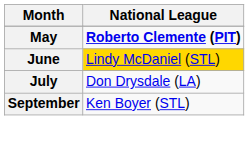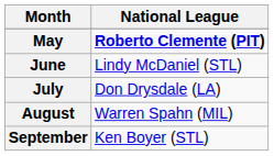 <table class="wikitable">
 <tr>
 <th>Month</th>
 <th>National League</th>
 </tr>
 <tr>
 </tr>
 <tr>
 <th>May</th>
 <td><strong><a href='#'>Roberto Clemente</a> (<a href='#'>PIT</a>)</strong></td>
 </tr>
 <tr>
 <th>June</th>
-<td style="background: gold;"><a href='#'>Lindy McDaniel</a> (<a href='#'>STL</a>)</td>
+<td><a href='#'>Lindy McDaniel</a> (<a href='#'>STL</a>)</td>
 </tr>
 <tr>
 <th>July</th>
 <td><a href='#'>Don Drysdale</a> (<a href='#'>LA</a>)</td>
 </tr>
 <tr>
+<th>August</th>
+<td><a href='#'>Warren Spahn</a> (<a href='#'>MIL</a>)</td>
+</tr>
+<tr>
 <th>September</th>
 <td><a href='#'>Ken Boyer</a> (<a href='#'>STL</a>)</td>
 </tr>
 </table>
